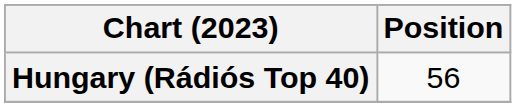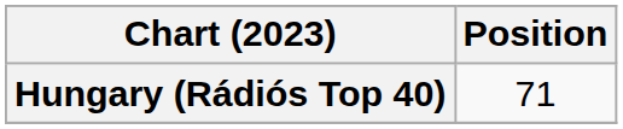 <table class="wikitable sortable plainrowheaders" style="text-align:center">
 <tr>
 <th>Chart (2023)</th>
 <th>Position</th>
 </tr>
 <tr>
 <th scope="row">Hungary (Rádiós Top 40)</th>
-<td>56</td>
+<td>71</td>
 </tr>
 <tr>
 </tr>
 </table>
